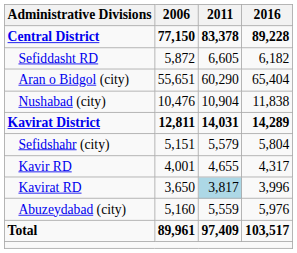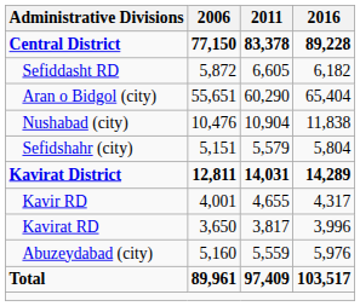 <table class="wikitable">
 <tr>
 <th>Administrative Divisions</th>
 <th>2006</th>
 <th>2011</th>
 <th>2016</th>
 </tr>
 <tr>
 <td><strong><a href='#'>Central District</a></strong></td>
 <td style="text-align: right;"><strong>77,150</strong></td>
 <td style="text-align: right;"><strong>83,378</strong></td>
 <td style="text-align: right;"><strong>89,228</strong></td>
 </tr>
 <tr>
 <td style="padding-left: 1em;"><a href='#'>Sefiddasht RD</a></td>
 <td style="text-align: right;">5,872</td>
 <td style="text-align: right;">6,605</td>
 <td style="text-align: right;">6,182</td>
 </tr>
 <tr>
 <td style="padding-left: 1em;"><a href='#'>Aran o Bidgol</a> (city)</td>
 <td style="text-align: right;">55,651</td>
 <td style="text-align: right;">60,290</td>
 <td style="text-align: right;">65,404</td>
 </tr>
 <tr>
 <td style="padding-left: 1em;"><a href='#'>Nushabad</a> (city)</td>
 <td style="text-align: right;">10,476</td>
 <td style="text-align: right;">10,904</td>
 <td style="text-align: right;">11,838</td>
 </tr>
 <tr>
+<td style="padding-left: 1em;"><a href='#'>Sefidshahr</a> (city)</td>
+<td style="text-align: right;">5,151</td>
+<td style="text-align: right;">5,579</td>
+<td style="text-align: right;">5,804</td>
+</tr>
+<tr>
 <td><strong><a href='#'>Kavirat District</a></strong></td>
 <td style="text-align: right;"><strong>12,811</strong></td>
 <td style="text-align: right;"><strong>14,031</strong></td>
 <td style="text-align: right;"><strong>14,289</strong></td>
-</tr>
-<tr>
-<td style="padding-left: 1em;"><a href='#'>Sefidshahr</a> (city)</td>
-<td style="text-align: right;">5,151</td>
-<td style="text-align: right;">5,579</td>
-<td style="text-align: right;">5,804</td>
 </tr>
 <tr>
 <td style="padding-left: 1em;"><a href='#'>Kavir RD</a></td>
 <td style="text-align: right;">4,001</td>
 <td style="text-align: right;">4,655</td>
 <td style="text-align: right;">4,317</td>
 </tr>
 <tr>
 <td style="padding-left: 1em;"><a href='#'>Kavirat RD</a></td>
 <td style="text-align: right;">3,650</td>
-<td style="background: lightblue; text-align: right;">3,817</td>
+<td style="text-align: right;">3,817</td>
 <td style="text-align: right;">3,996</td>
 </tr>
 <tr>
 <td style="padding-left: 1em;"><a href='#'>Abuzeydabad</a> (city)</td>
 <td style="text-align: right;">5,160</td>
 <td style="text-align: right;">5,559</td>
 <td style="text-align: right;">5,976</td>
 </tr>
 <tr>
 <td><strong>Total</strong></td>
 <td style="text-align: right;"><strong>89,961</strong></td>
 <td style="text-align: right;"><strong>97,409</strong></td>
 <td style="text-align: right;"><strong>103,517</strong></td>
 </tr>
 <tr>
 <td colspan=4></td>
 </tr>
 </table>
